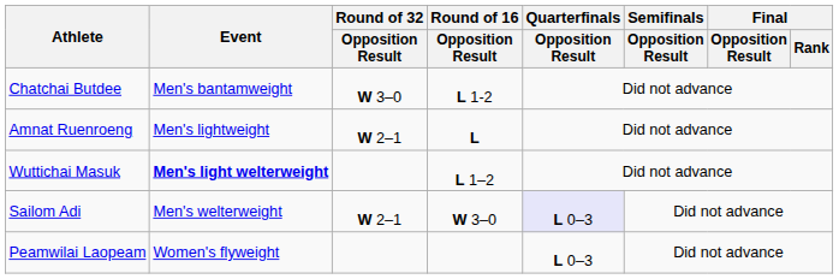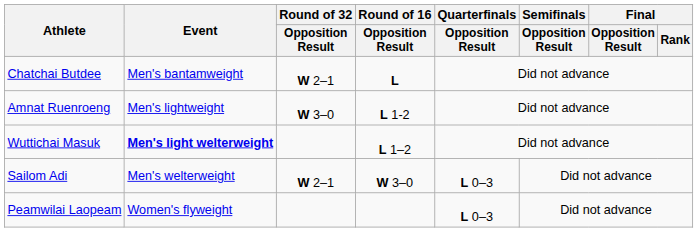 <table class="wikitable" style="font-size:90%">
 <tr>
 <th rowspan="2">Athlete</th>
 <th rowspan="2">Event</th>
 <th>Round of 32</th>
 <th>Round of 16</th>
 <th>Quarterfinals</th>
 <th>Semifinals</th>
 <th colspan=2>Final</th>
 </tr>
 <tr style="font-size:95%">
 <th>Opposition<br>Result</th>
 <th>Opposition<br>Result</th>
 <th>Opposition<br>Result</th>
 <th>Opposition<br>Result</th>
 <th>Opposition<br>Result</th>
 <th>Rank</th>
 </tr>
 <tr align=center>
 <td align=left><a href='#'>Chatchai Butdee</a></td>
 <td align=left><a href='#'>Men's bantamweight</a></td>
-<td><br><strong>W</strong> 3–0</td>
-<td><br><strong>L</strong> 1-2</td>
+<td><br><strong>W</strong> 2–1</td>
+<td><br><strong>L</strong> </td>
 <td colspan=4>Did not advance</td>
 </tr>
 <tr align=center>
 <td align=left><a href='#'>Amnat Ruenroeng</a></td>
 <td align=left><a href='#'>Men's lightweight</a></td>
-<td><br><strong>W</strong> 2–1</td>
-<td><br><strong>L</strong> </td>
+<td><br><strong>W</strong> 3–0</td>
+<td><br><strong>L</strong> 1-2</td>
 <td colspan=4>Did not advance</td>
 </tr>
 <tr align=center>
 <td align=left><a href='#'>Wuttichai Masuk</a></td>
 <td align=left><strong><a href='#'>Men's light welterweight</a></strong></td>
 <td></td>
 <td><br><strong>L</strong> 1–2</td>
 <td colspan=4>Did not advance</td>
 </tr>
 <tr align=center>
 <td align=left><a href='#'>Sailom Adi</a></td>
 <td align=left><a href='#'>Men's welterweight</a></td>
 <td><br><strong>W</strong> 2–1</td>
 <td><br><strong>W</strong> 3–0</td>
-<td style="background: lavender;"><br><strong>L</strong> 0–3</td>
+<td><br><strong>L</strong> 0–3</td>
 <td colspan=3>Did not advance</td>
 </tr>
 <tr align=center>
 <td align=left><a href='#'>Peamwilai Laopeam</a></td>
 <td align=left><a href='#'>Women's flyweight</a></td>
 <td></td>
 <td></td>
 <td><br><strong>L</strong> 0–3</td>
 <td colspan=3>Did not advance</td>
 </tr>
 </table>
